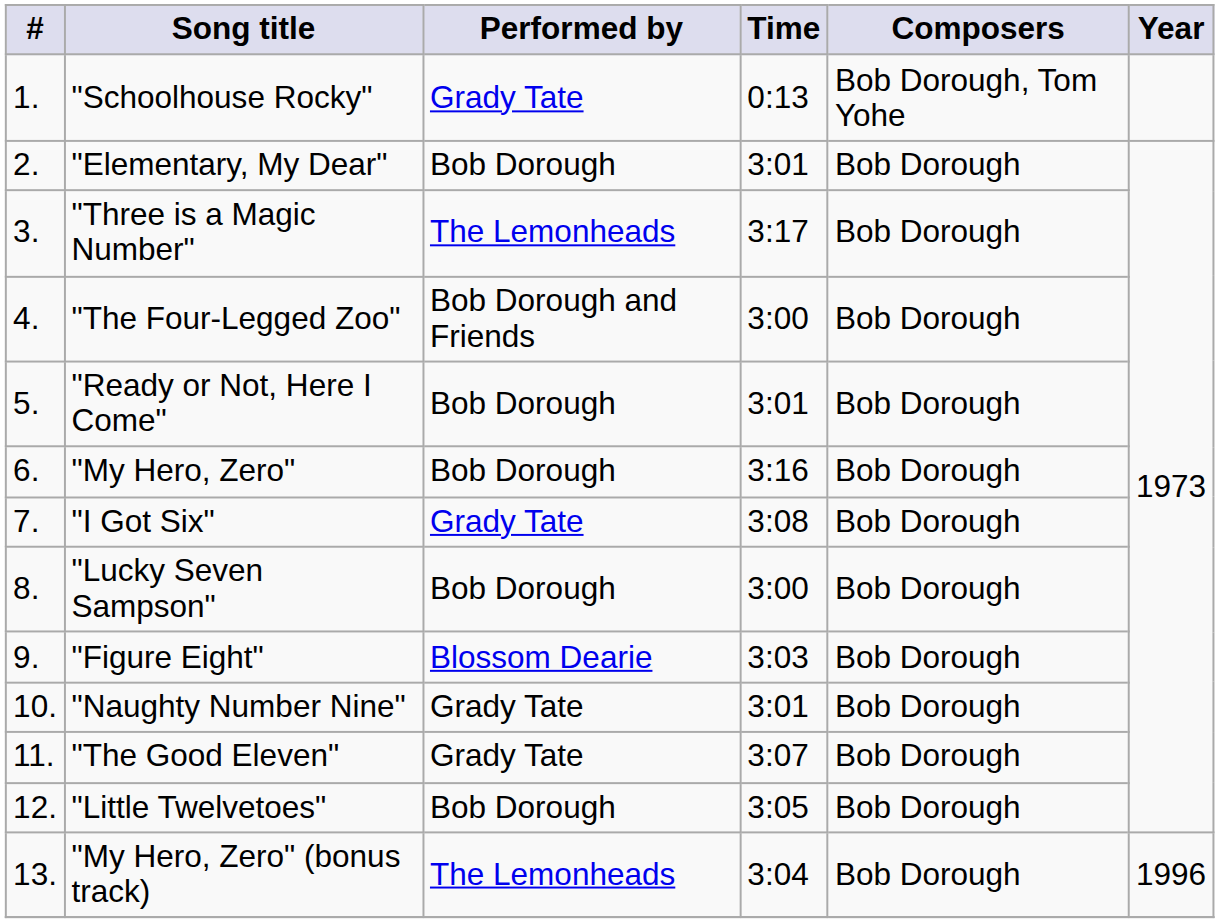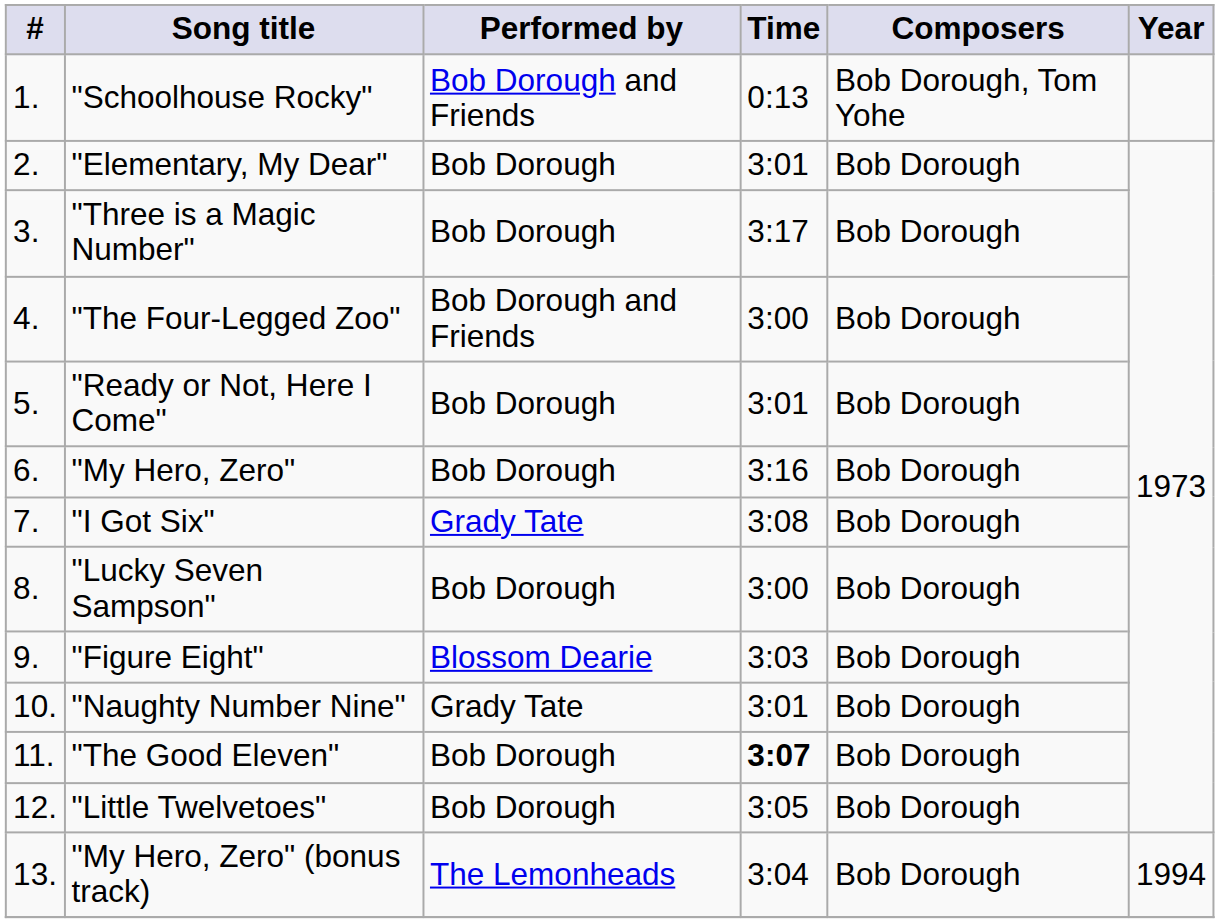 <table class="wikitable" style="text-align:left; margin: 5px;">
 <tr>
 <th style="background:#ddddee;">#</th>
 <th style="background:#ddddee;">Song title</th>
 <th style="background:#ddddee;">Performed by</th>
 <th style="background:#ddddee;">Time</th>
 <th style="background:#ddddee;">Composers</th>
 <th style="background:#ddddee;">Year</th>
 </tr>
 <tr>
 <td>1.</td>
 <td>"Schoolhouse Rocky"</td>
-<td><a href='#'>Grady Tate</a></td>
+<td><a href='#'>Bob Dorough</a> and Friends</td>
 <td>0:13</td>
 <td>Bob Dorough, Tom Yohe</td>
 <td></td>
 </tr>
 <tr>
 <td>2.</td>
 <td>"Elementary, My Dear"</td>
 <td>Bob Dorough</td>
 <td>3:01</td>
 <td>Bob Dorough</td>
 <td rowspan=11>1973</td>
 </tr>
 <tr>
 <td>3.</td>
 <td>"Three is a Magic Number"</td>
-<td><a href='#'>The Lemonheads</a></td>
+<td>Bob Dorough</td>
 <td>3:17</td>
 <td>Bob Dorough</td>
 </tr>
 <tr>
 <td>4.</td>
 <td>"The Four-Legged Zoo"</td>
 <td>Bob Dorough and Friends</td>
 <td>3:00</td>
 <td>Bob Dorough</td>
 </tr>
 <tr>
 <td>5.</td>
 <td>"Ready or Not, Here I Come"</td>
 <td>Bob Dorough</td>
 <td>3:01</td>
 <td>Bob Dorough</td>
 </tr>
 <tr>
 <td>6.</td>
 <td>"My Hero, Zero"</td>
 <td>Bob Dorough</td>
 <td>3:16</td>
 <td>Bob Dorough</td>
 </tr>
 <tr>
 <td>7.</td>
 <td>"I Got Six"</td>
 <td><a href='#'>Grady Tate</a></td>
 <td>3:08</td>
 <td>Bob Dorough</td>
 </tr>
 <tr>
 <td>8.</td>
 <td>"Lucky Seven Sampson"</td>
 <td>Bob Dorough</td>
 <td>3:00</td>
 <td>Bob Dorough</td>
 </tr>
 <tr>
 <td>9.</td>
 <td>"Figure Eight"</td>
 <td><a href='#'>Blossom Dearie</a></td>
 <td>3:03</td>
 <td>Bob Dorough</td>
 </tr>
 <tr>
 <td>10.</td>
 <td>"Naughty Number Nine"</td>
 <td>Grady Tate</td>
 <td>3:01</td>
 <td>Bob Dorough</td>
 </tr>
 <tr>
 <td>11.</td>
 <td>"The Good Eleven"</td>
-<td>Grady Tate</td>
-<td>3:07</td>
+<td>Bob Dorough</td>
+<td><strong>3:07</strong></td>
 <td>Bob Dorough</td>
 </tr>
 <tr>
 <td>12.</td>
 <td>"Little Twelvetoes"</td>
 <td>Bob Dorough</td>
 <td>3:05</td>
 <td>Bob Dorough</td>
 </tr>
 <tr>
 <td>13.</td>
 <td>"My Hero, Zero" (bonus track)</td>
 <td><a href='#'>The Lemonheads</a></td>
 <td>3:04</td>
 <td>Bob Dorough</td>
-<td>1996</td>
+<td>1994</td>
 </tr>
 <tr>
 </tr>
 </table>
